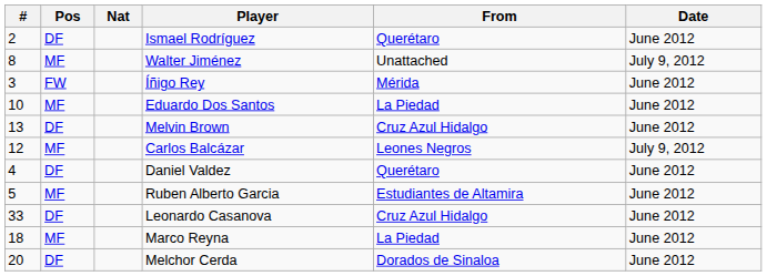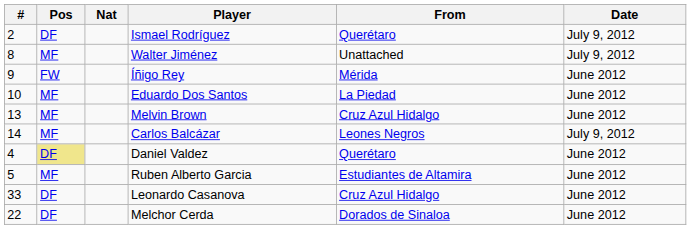 <table class="wikitable" style="width:65%; text-align:center; font-size:95%; text-align:left;">
 <tr>
 <th><strong>#</strong></th>
 <th><strong>Pos</strong></th>
 <th><strong>Nat</strong></th>
 <th><strong>Player</strong></th>
 <th><strong>From</strong></th>
 <th><strong>Date</strong></th>
 </tr>
 <tr>
 <td>2</td>
 <td><a href='#'>DF</a></td>
 <td></td>
 <td><a href='#'>Ismael Rodríguez</a></td>
 <td><a href='#'>Querétaro</a></td>
-<td>June 2012</td>
+<td>July 9, 2012</td>
 </tr>
 <tr>
 <td>8</td>
 <td><a href='#'>MF</a></td>
 <td></td>
 <td><a href='#'>Walter Jiménez</a></td>
 <td>Unattached</td>
 <td>July 9, 2012</td>
 </tr>
 <tr>
-<td>3</td>
+<td>9</td>
 <td><a href='#'>FW</a></td>
 <td></td>
 <td><a href='#'>Íñigo Rey</a></td>
 <td><a href='#'>Mérida</a></td>
 <td>June 2012</td>
 </tr>
 <tr>
 <td>10</td>
 <td><a href='#'>MF</a></td>
 <td></td>
 <td><a href='#'>Eduardo Dos Santos</a></td>
 <td><a href='#'>La Piedad</a></td>
 <td>June 2012</td>
 </tr>
 <tr>
 <td>13</td>
-<td><a href='#'>DF</a></td>
+<td><a href='#'>MF</a></td>
 <td></td>
 <td><a href='#'>Melvin Brown</a></td>
 <td><a href='#'>Cruz Azul Hidalgo</a></td>
 <td>June 2012</td>
 </tr>
 <tr>
-<td>12</td>
+<td>14</td>
 <td><a href='#'>MF</a></td>
 <td></td>
 <td><a href='#'>Carlos Balcázar</a></td>
 <td><a href='#'>Leones Negros</a></td>
 <td>July 9, 2012</td>
 </tr>
 <tr>
 <td>4</td>
-<td><a href='#'>DF</a></td>
+<td style="background: khaki;"><a href='#'>DF</a></td>
 <td></td>
 <td>Daniel Valdez</td>
 <td><a href='#'>Querétaro</a></td>
 <td>June 2012</td>
 </tr>
 <tr>
 <td>5</td>
 <td><a href='#'>MF</a></td>
 <td></td>
 <td>Ruben Alberto Garcia</td>
 <td><a href='#'>Estudiantes de Altamira</a></td>
 <td>June 2012</td>
 </tr>
 <tr>
 <td>33</td>
 <td><a href='#'>DF</a></td>
 <td></td>
 <td>Leonardo Casanova</td>
 <td><a href='#'>Cruz Azul Hidalgo</a></td>
 <td>June 2012</td>
 </tr>
 <tr>
-<td>18</td>
-<td><a href='#'>MF</a></td>
-<td></td>
-<td>Marco Reyna</td>
-<td><a href='#'>La Piedad</a></td>
-<td>June 2012</td>
-</tr>
-<tr>
-<td>20</td>
+<td>22</td>
 <td><a href='#'>DF</a></td>
 <td></td>
 <td>Melchor Cerda</td>
 <td><a href='#'>Dorados de Sinaloa</a></td>
 <td>June 2012</td>
 </tr>
 </table>
